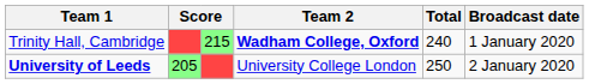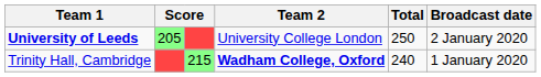 <table class="wikitable">
 <tr>
 <th>Team 1</th>
 <th colspan=2>Score</th>
 <th>Team 2</th>
 <th>Total</th>
 <th>Broadcast date</th>
 </tr>
 <tr>
+<td><strong><a href='#'>University of Leeds</a></strong></td>
+<td style="background:#88ff88">205</td>
+<td style="background:#f44;"></td>
+<td><a href='#'>University College London</a></td>
+<td>250</td>
+<td>2 January 2020</td>
+</tr>
+<tr>
 <td><a href='#'>Trinity Hall, Cambridge</a></td>
 <td style="background:#f44;"></td>
 <td style="background:#88ff88">215</td>
 <td><strong><a href='#'>Wadham College, Oxford</a></strong></td>
 <td>240</td>
 <td>1 January 2020</td>
 </tr>
-<tr>
-<td><strong><a href='#'>University of Leeds</a></strong></td>
-<td style="background:#88ff88">205</td>
-<td style="background:#f44;"></td>
-<td><a href='#'>University College London</a></td>
-<td>250</td>
-<td>2 January 2020</td>
-</tr>
 </table>
